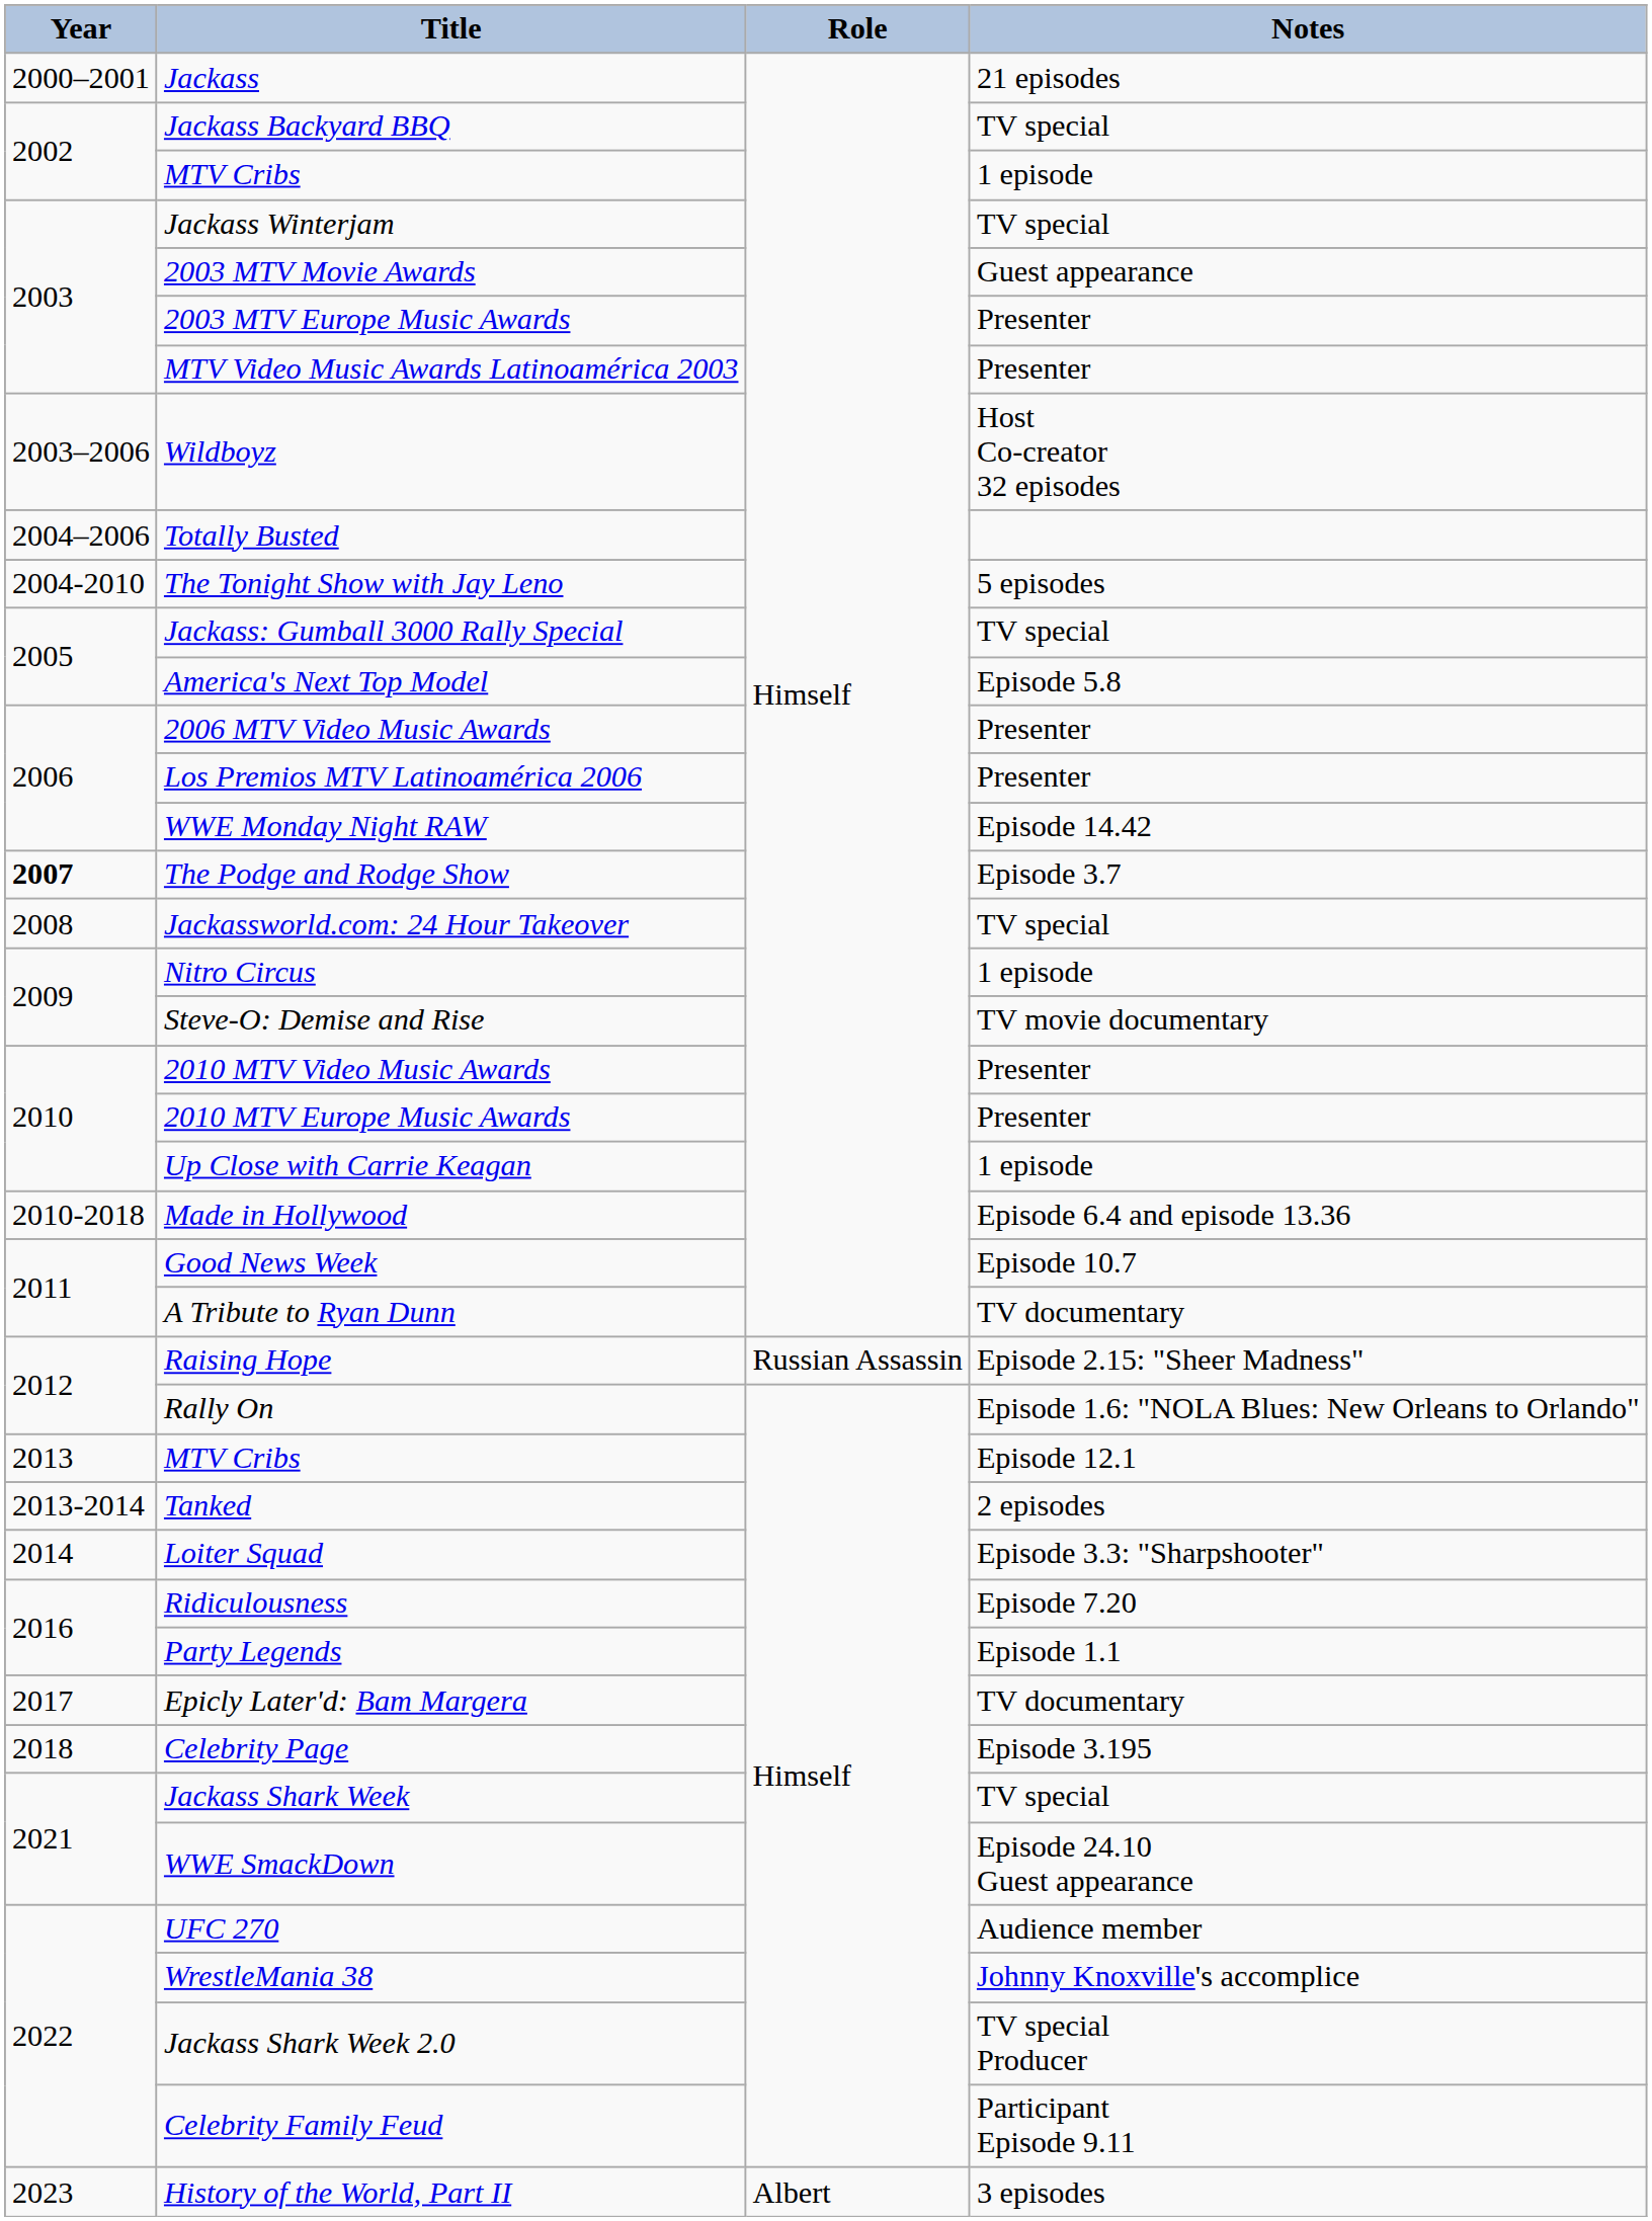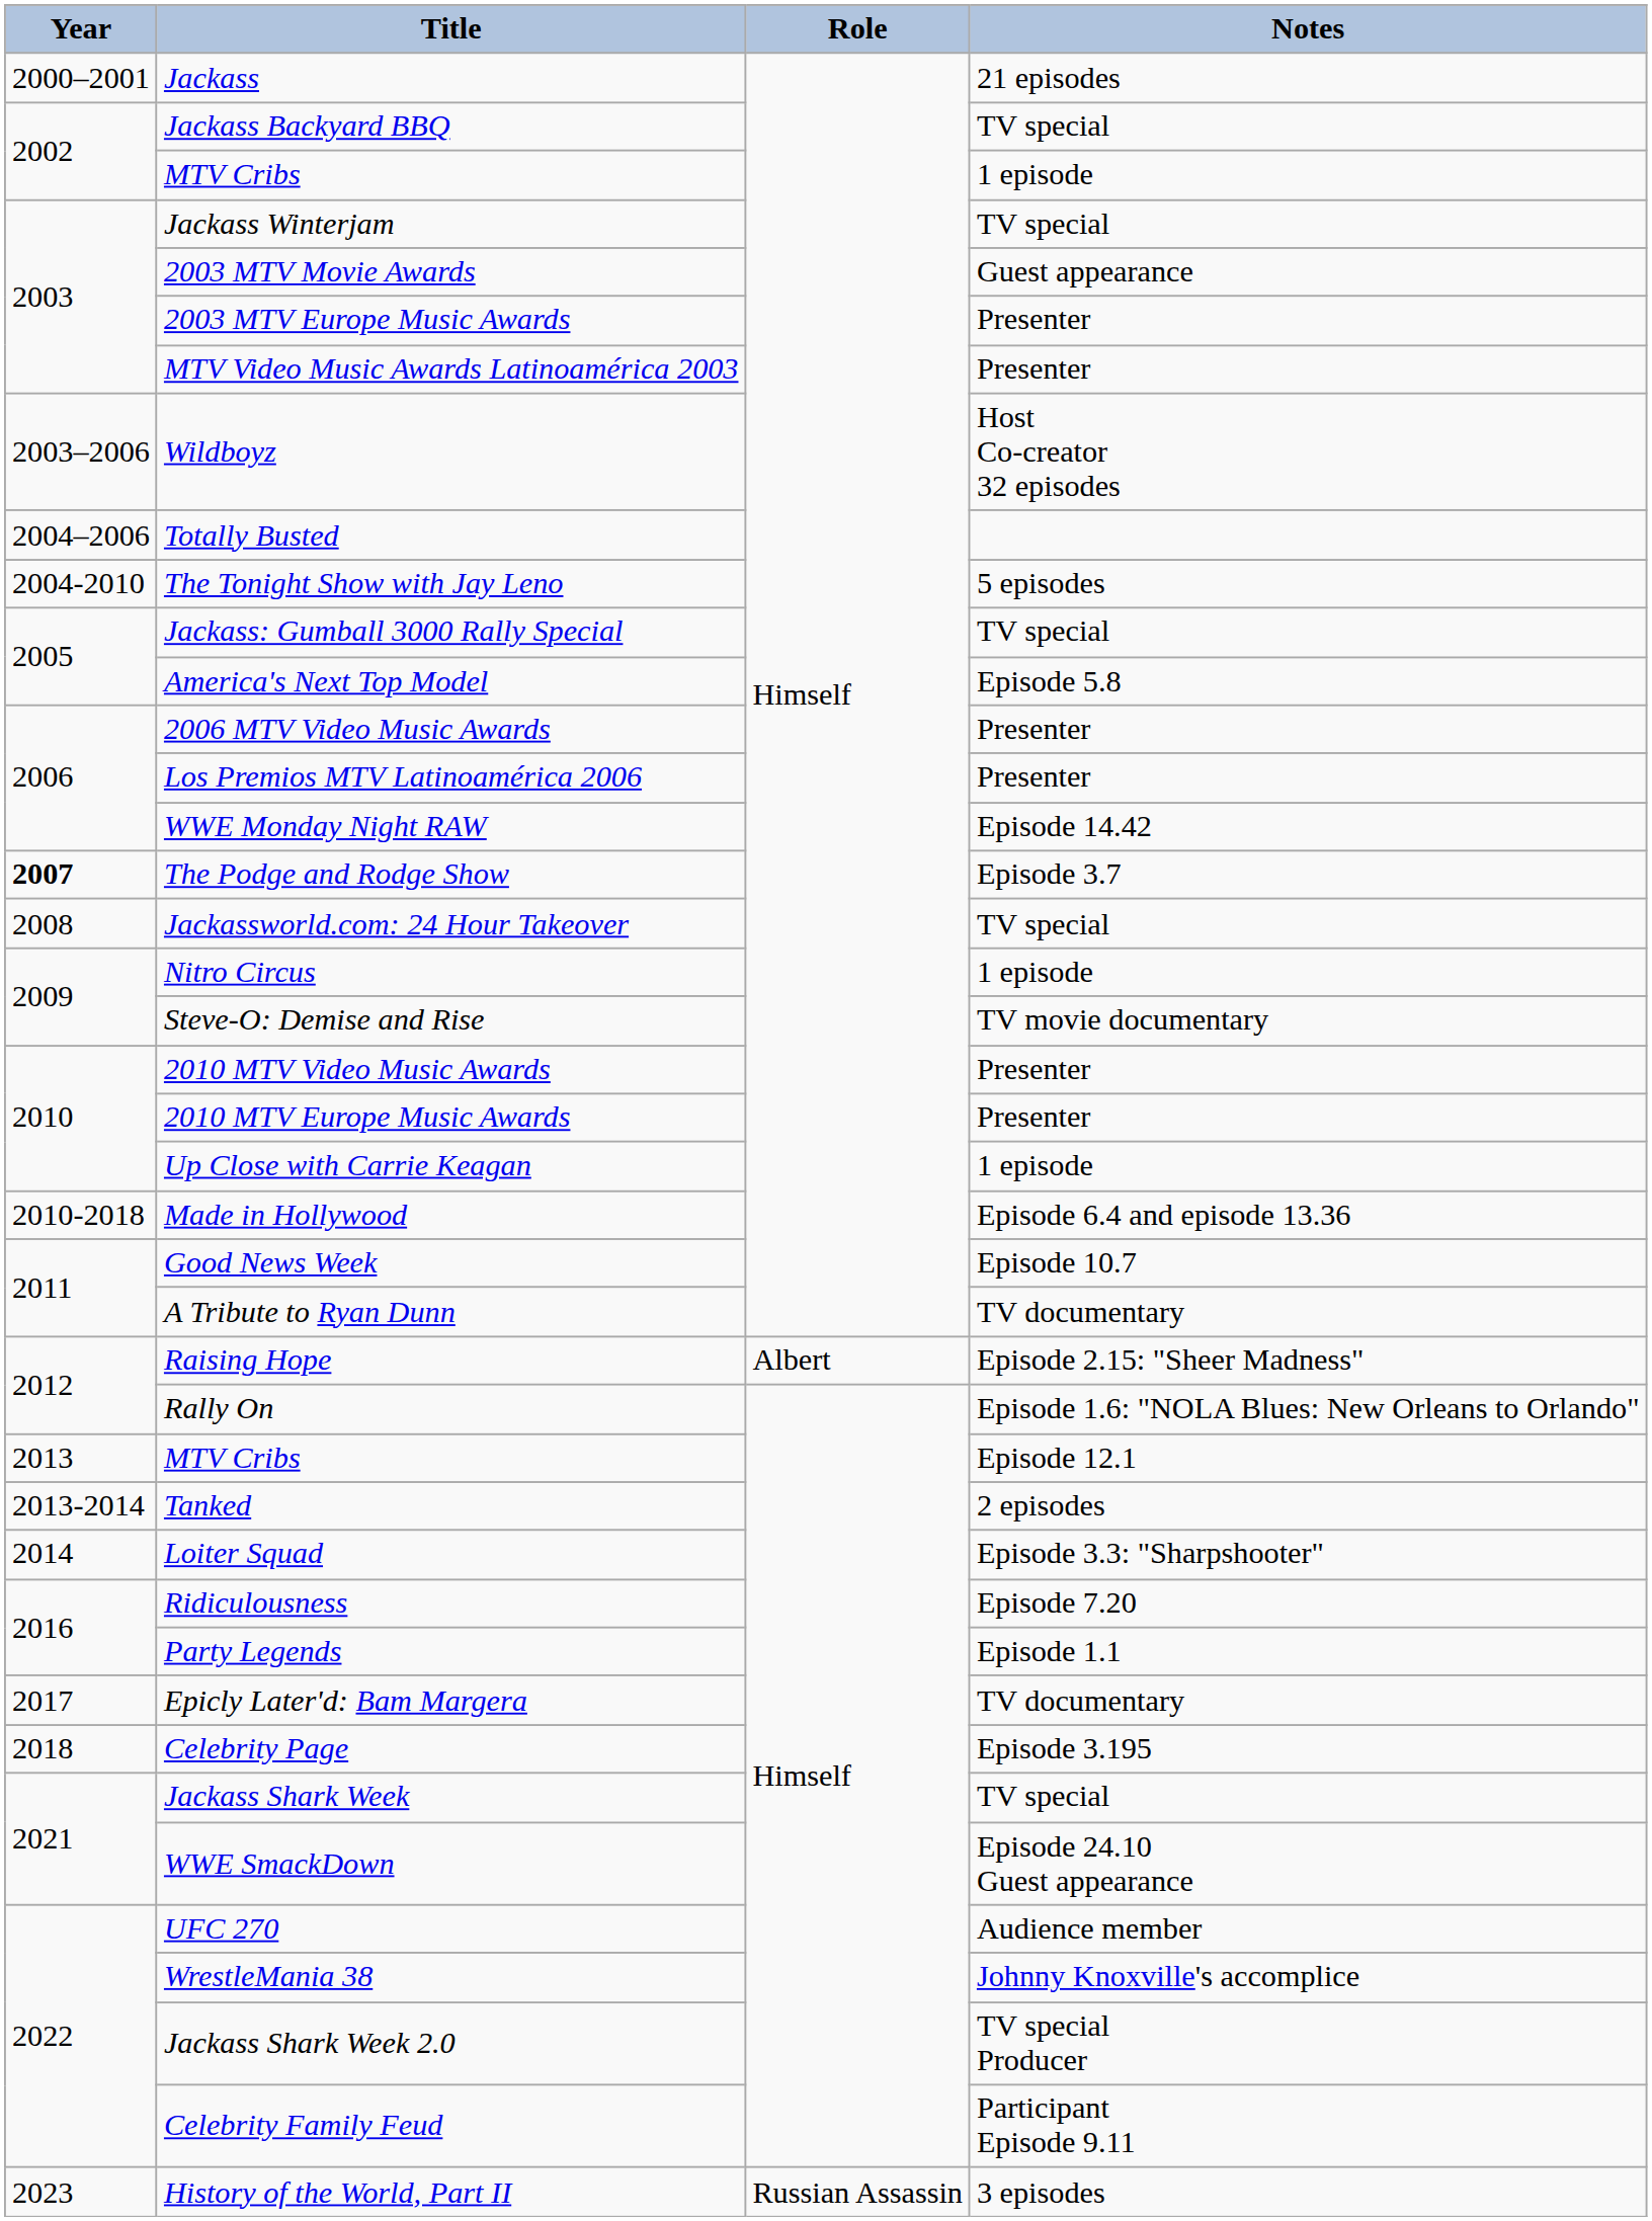 <table class="wikitable">
 <tr align="center">
 <th style="background:#B0C4DE;">Year</th>
 <th style="background:#B0C4DE;">Title</th>
 <th style="background:#B0C4DE;">Role</th>
 <th style="background:#B0C4DE;">Notes</th>
 </tr>
 <tr>
 <td>2000–2001</td>
 <td><em><a href='#'>Jackass</a></em></td>
 <td rowspan=25>Himself</td>
 <td>21 episodes</td>
 </tr>
 <tr>
 <td rowspan="2">2002</td>
 <td><em><a href='#'>Jackass Backyard BBQ</a></em></td>
 <td>TV special</td>
 </tr>
 <tr>
 <td><em><a href='#'>MTV Cribs</a></em></td>
 <td>1 episode</td>
 </tr>
 <tr>
 <td rowspan="4">2003</td>
 <td><em>Jackass Winterjam</em></td>
 <td>TV special</td>
 </tr>
 <tr>
 <td><em><a href='#'>2003 MTV Movie Awards</a></em></td>
 <td>Guest appearance</td>
 </tr>
 <tr>
 <td><em><a href='#'>2003 MTV Europe Music Awards</a></em></td>
 <td>Presenter</td>
 </tr>
 <tr>
 <td><em><a href='#'>MTV Video Music Awards Latinoamérica 2003</a></em></td>
 <td>Presenter</td>
 </tr>
 <tr>
 <td>2003–2006</td>
 <td><em><a href='#'>Wildboyz</a></em></td>
 <td>Host<br>Co-creator<br>32 episodes</td>
 </tr>
 <tr>
 <td>2004–2006</td>
 <td><em><a href='#'>Totally Busted</a></em></td>
 <td></td>
 </tr>
 <tr>
 <td>2004-2010</td>
 <td><em><a href='#'>The Tonight Show with Jay Leno</a></em></td>
 <td>5 episodes</td>
 </tr>
 <tr>
 <td rowspan="2">2005</td>
 <td><em><a href='#'>Jackass: Gumball 3000 Rally Special</a></em></td>
 <td>TV special</td>
 </tr>
 <tr>
 <td><em><a href='#'>America's Next Top Model</a></em></td>
 <td>Episode 5.8</td>
 </tr>
 <tr>
 <td rowspan="3">2006</td>
 <td><em><a href='#'>2006 MTV Video Music Awards</a></em></td>
 <td>Presenter</td>
 </tr>
 <tr>
 <td><em><a href='#'>Los Premios MTV Latinoamérica 2006</a></em></td>
 <td>Presenter</td>
 </tr>
 <tr>
 <td><em><a href='#'>WWE Monday Night RAW</a></em></td>
 <td>Episode 14.42</td>
 </tr>
 <tr>
 <td><strong>2007</strong></td>
 <td><em><a href='#'>The Podge and Rodge Show</a></em></td>
 <td>Episode 3.7</td>
 </tr>
 <tr>
 <td>2008</td>
 <td><em><a href='#'>Jackassworld.com: 24 Hour Takeover</a></em></td>
 <td>TV special</td>
 </tr>
 <tr>
 <td rowspan="2">2009</td>
 <td><em><a href='#'>Nitro Circus</a></em></td>
 <td>1 episode</td>
 </tr>
 <tr>
 <td><em>Steve-O: Demise and Rise</em></td>
 <td>TV movie documentary</td>
 </tr>
 <tr>
 <td rowspan="3">2010</td>
 <td><em><a href='#'>2010 MTV Video Music Awards</a></em></td>
 <td>Presenter</td>
 </tr>
 <tr>
 <td><em><a href='#'>2010 MTV Europe Music Awards</a></em></td>
 <td>Presenter</td>
 </tr>
 <tr>
 <td><em><a href='#'>Up Close with Carrie Keagan</a></em></td>
 <td>1 episode</td>
 </tr>
 <tr>
 <td>2010-2018</td>
 <td><em><a href='#'>Made in Hollywood</a></em></td>
 <td>Episode 6.4 and episode 13.36</td>
 </tr>
 <tr>
 <td rowspan="2">2011</td>
 <td><em><a href='#'>Good News Week</a></em></td>
 <td>Episode 10.7</td>
 </tr>
 <tr>
 <td><em>A Tribute to <a href='#'>Ryan Dunn</a></em></td>
 <td>TV documentary</td>
 </tr>
 <tr>
 <td rowspan=2>2012</td>
 <td><em><a href='#'>Raising Hope</a></em></td>
-<td>Russian Assassin</td>
+<td>Albert</td>
 <td>Episode 2.15: "Sheer Madness"</td>
 </tr>
 <tr>
 <td><em>Rally On</em></td>
 <td rowspan=14>Himself</td>
 <td>Episode 1.6: "NOLA Blues: New Orleans to Orlando"</td>
 </tr>
 <tr>
 <td>2013</td>
 <td><em><a href='#'>MTV Cribs</a></em></td>
 <td>Episode 12.1</td>
 </tr>
 <tr>
 <td>2013-2014</td>
 <td><em><a href='#'>Tanked</a></em></td>
 <td>2 episodes</td>
 </tr>
 <tr>
 <td>2014</td>
 <td><em><a href='#'>Loiter Squad</a></em></td>
 <td>Episode 3.3: "Sharpshooter"</td>
 </tr>
 <tr>
 <td rowspan="2">2016</td>
 <td><em><a href='#'>Ridiculousness</a></em></td>
 <td>Episode 7.20</td>
 </tr>
 <tr>
 <td><em><a href='#'>Party Legends</a></em></td>
 <td>Episode 1.1</td>
 </tr>
 <tr>
 <td>2017</td>
 <td><em>Epicly Later'd: <a href='#'>Bam Margera</a></em></td>
 <td>TV documentary</td>
 </tr>
 <tr>
 <td>2018</td>
 <td><em><a href='#'>Celebrity Page</a></em></td>
 <td>Episode 3.195</td>
 </tr>
 <tr>
 <td rowspan="2">2021</td>
 <td><em><a href='#'>Jackass Shark Week</a></em></td>
 <td>TV special</td>
 </tr>
 <tr>
 <td><em><a href='#'>WWE SmackDown</a> </em></td>
 <td>Episode 24.10<br>Guest appearance</td>
 </tr>
 <tr>
 <td rowspan="4">2022</td>
 <td><em><a href='#'>UFC 270</a></em></td>
 <td>Audience member</td>
 </tr>
 <tr>
 <td><em><a href='#'>WrestleMania 38</a></em></td>
 <td><a href='#'>Johnny Knoxville</a>'s accomplice</td>
 </tr>
 <tr>
 <td><em>Jackass Shark Week 2.0</em></td>
 <td>TV special<br>Producer</td>
 </tr>
 <tr>
 <td><em><a href='#'>Celebrity Family Feud</a></em></td>
 <td>Participant<br>Episode 9.11</td>
 </tr>
 <tr>
 <td>2023</td>
 <td><em><a href='#'>History of the World, Part II</a></em></td>
-<td>Albert</td>
+<td>Russian Assassin</td>
 <td>3 episodes</td>
 </tr>
 </table>
